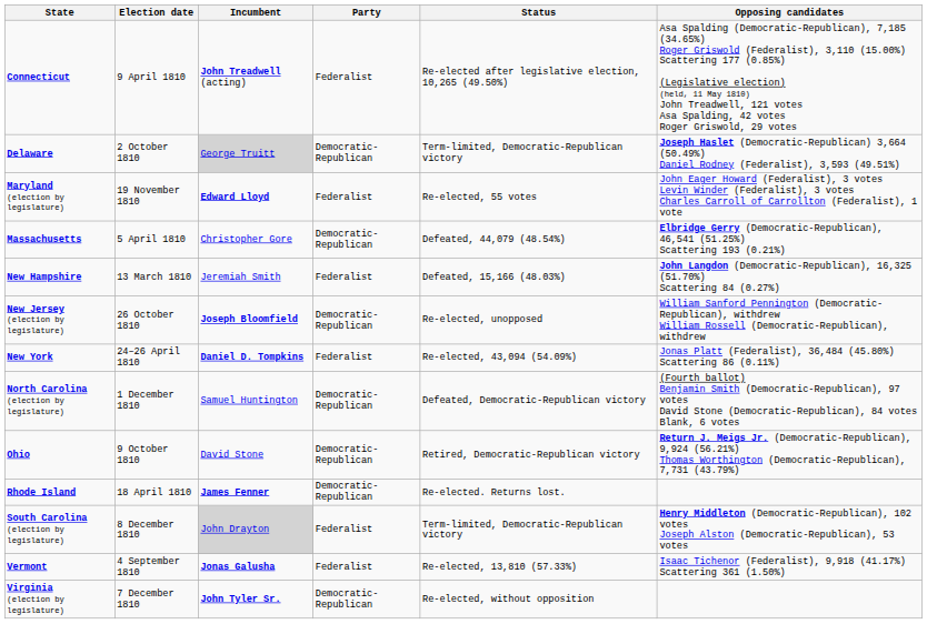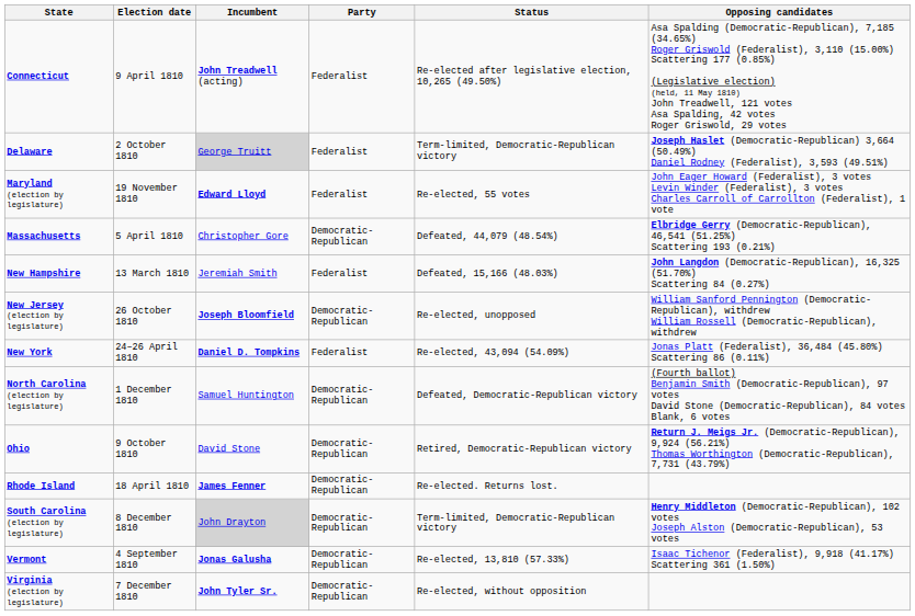 <table class="wikitable">
 <tr>
 <th>State</th>
 <th>Election date</th>
 <th>Incumbent</th>
 <th>Party</th>
 <th>Status</th>
 <th>Opposing candidates</th>
 </tr>
 <tr>
 <td><strong><a href='#'>Connecticut</a></strong></td>
 <td>9 April 1810</td>
 <td><strong><a href='#'>John Treadwell</a></strong> (acting)</td>
 <td>Federalist</td>
 <td>Re-elected after legislative election, 10,265 (49.50%)</td>
 <td>Asa Spalding (Democratic-Republican), 7,185 (34.65%)<br><a href='#'>Roger Griswold</a> (Federalist), 3,110 (15.00%)<br>Scattering 177 (0.85%)<br><br><u>(Legislative election)</u><br><small>(held, 11 May 1810)</small><br>John Treadwell, 121 votes<br>Asa Spalding, 42 votes<br>Roger Griswold, 29 votes<br></td>
 </tr>
 <tr>
 <td><strong><a href='#'>Delaware</a></strong></td>
 <td>2 October 1810</td>
 <td bgcolor="lightgrey"><a href='#'>George Truitt</a></td>
-<td>Democratic-Republican</td>
+<td>Federalist</td>
 <td>Term-limited, Democratic-Republican victory</td>
 <td><strong><a href='#'>Joseph Haslet</a></strong> (Democratic-Republican) 3,664 (50.49%)<br><a href='#'>Daniel Rodney</a> (Federalist), 3,593 (49.51%)<br></td>
 </tr>
 <tr>
 <td><strong><a href='#'>Maryland</a></strong><br><small>(election by legislature)</small></td>
 <td>19 November 1810</td>
 <td><strong><a href='#'>Edward Lloyd</a></strong></td>
 <td>Federalist</td>
 <td>Re-elected, 55 votes</td>
 <td><a href='#'>John Eager Howard</a> (Federalist), 3 votes<br><a href='#'>Levin Winder</a> (Federalist), 3 votes<br><a href='#'>Charles Carroll of Carrollton</a> (Federalist), 1 vote<br></td>
 </tr>
 <tr>
 <td><strong><a href='#'>Massachusetts</a></strong></td>
 <td>5 April 1810</td>
 <td><a href='#'>Christopher Gore</a></td>
 <td>Democratic-Republican</td>
 <td>Defeated, 44,079 (48.54%)</td>
 <td><strong><a href='#'>Elbridge Gerry</a></strong> (Democratic-Republican), 46,541 (51.25%)<br>Scattering 193 (0.21%)<br></td>
 </tr>
 <tr>
 <td><strong><a href='#'>New Hampshire</a></strong></td>
 <td>13 March 1810</td>
 <td><a href='#'>Jeremiah Smith</a></td>
 <td>Federalist</td>
 <td>Defeated, 15,166 (48.03%)</td>
 <td><strong><a href='#'>John Langdon</a></strong> (Democratic-Republican), 16,325 (51.70%)<br>Scattering 84 (0.27%)<br></td>
 </tr>
 <tr>
 <td><strong><a href='#'>New Jersey</a></strong><br><small>(election by legislature)</small></td>
 <td>26 October 1810</td>
 <td><strong><a href='#'>Joseph Bloomfield</a></strong></td>
 <td>Democratic-Republican</td>
 <td>Re-elected, unopposed</td>
 <td><a href='#'>William Sanford Pennington</a> (Democratic-Republican), withdrew<br><a href='#'>William Rossell</a> (Democratic-Republican), withdrew<br></td>
 </tr>
 <tr>
 <td><strong><a href='#'>New York</a></strong></td>
 <td>24–26 April 1810</td>
 <td><strong><a href='#'>Daniel D. Tompkins</a></strong></td>
 <td>Federalist</td>
 <td>Re-elected, 43,094 (54.09%)</td>
 <td><a href='#'>Jonas Platt</a> (Federalist), 36,484 (45.80%)<br>Scattering 86 (0.11%)<br></td>
 </tr>
 <tr>
 <td><strong><a href='#'>North Carolina</a></strong><br><small>(election by legislature)</small></td>
 <td>1 December 1810</td>
 <td><a href='#'>Samuel Huntington</a></td>
 <td>Democratic-Republican</td>
 <td>Defeated, Democratic-Republican victory</td>
 <td><u>(Fourth ballot)</u><br><a href='#'>Benjamin Smith</a> (Democratic-Republican), 97 votes<br>David Stone (Democratic-Republican), 84 votes<br>Blank, 6 votes<br></td>
 </tr>
 <tr>
 <td><strong><a href='#'>Ohio</a></strong></td>
 <td>9 October 1810</td>
 <td><a href='#'>David Stone</a></td>
 <td>Democratic-Republican</td>
 <td>Retired, Democratic-Republican victory</td>
 <td><strong><a href='#'>Return J. Meigs Jr.</a></strong> (Democratic-Republican), 9,924 (56.21%)<br><a href='#'>Thomas Worthington</a> (Democratic-Republican), 7,731 (43.79%)<br></td>
 </tr>
 <tr>
 <td><strong><a href='#'>Rhode Island</a></strong></td>
 <td>18 April 1810</td>
 <td><strong><a href='#'>James Fenner</a></strong></td>
 <td>Democratic-Republican</td>
 <td>Re-elected. Returns lost.<br></td>
 <td></td>
 </tr>
 <tr>
 <td><strong><a href='#'>South Carolina</a></strong><br><small>(election by legislature)</small></td>
 <td>8 December 1810</td>
 <td bgcolor="lightgrey"><a href='#'>John Drayton</a></td>
-<td>Federalist</td>
+<td>Democratic-Republican</td>
 <td>Term-limited, Democratic-Republican victory</td>
 <td><strong><a href='#'>Henry Middleton</a></strong> (Democratic-Republican), 102 votes<br><a href='#'>Joseph Alston</a> (Democratic-Republican), 53 votes<br></td>
 </tr>
 <tr>
 <td><strong><a href='#'>Vermont</a></strong></td>
 <td>4 September 1810</td>
 <td><strong><a href='#'>Jonas Galusha</a></strong></td>
-<td>Federalist</td>
+<td>Democratic-Republican</td>
 <td>Re-elected, 13,810 (57.33%)</td>
 <td><a href='#'>Isaac Tichenor</a> (Federalist), 9,918 (41.17%)<br>Scattering 361 (1.50%)<br></td>
 </tr>
 <tr>
 <td><strong><a href='#'>Virginia</a></strong><br><small>(election by legislature)</small></td>
 <td>7 December 1810</td>
 <td><strong><a href='#'>John Tyler Sr.</a></strong></td>
 <td>Democratic-Republican</td>
 <td>Re-elected, without opposition<br></td>
 <td></td>
 </tr>
 </table>
